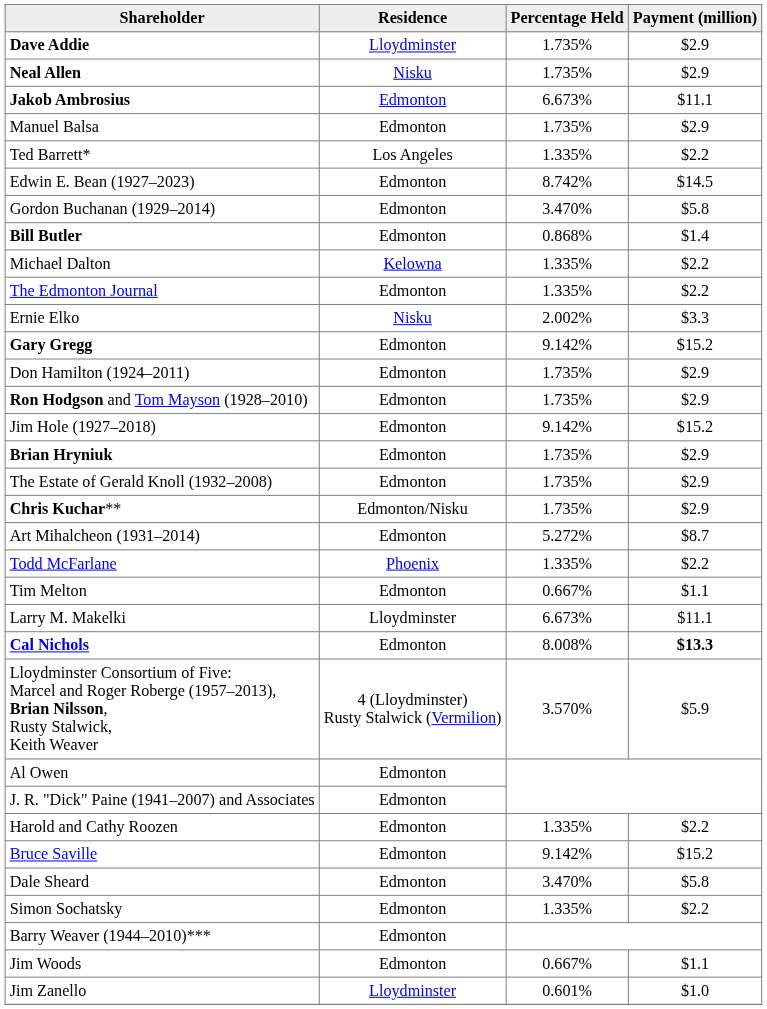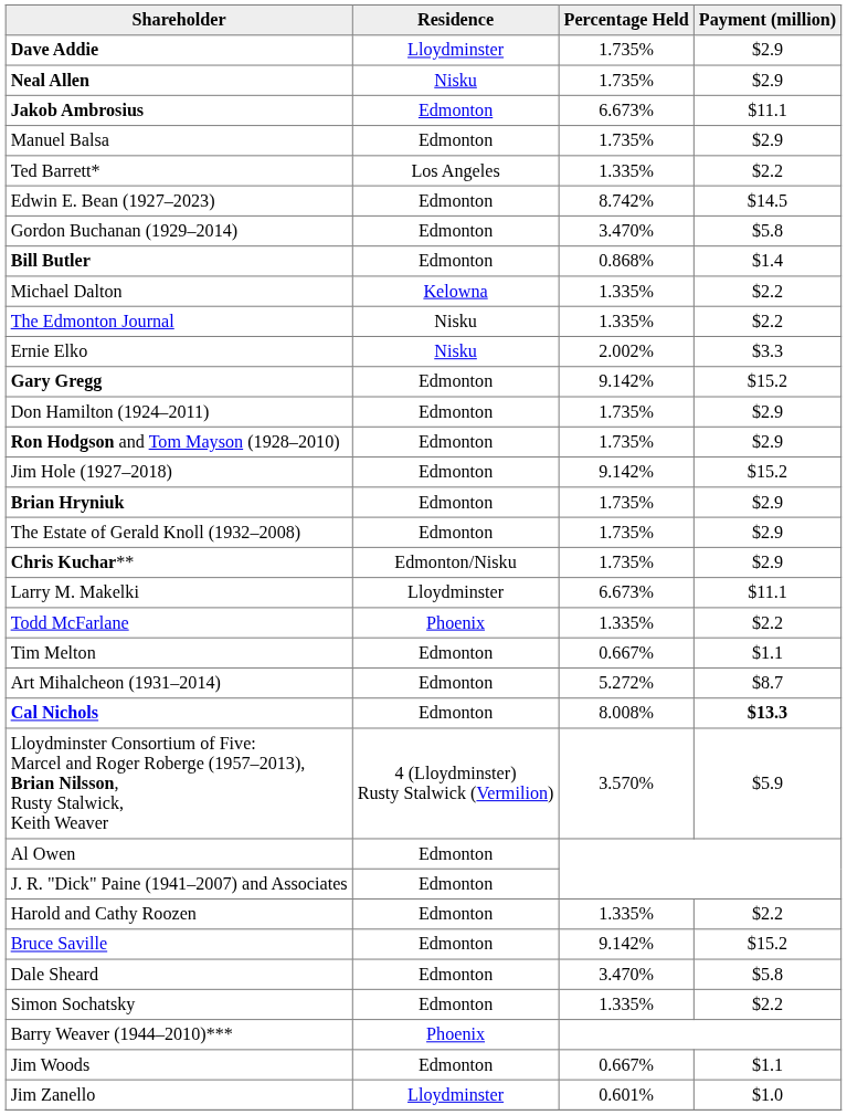 <table align=center border=1 cellspacing=1 cellpadding=4 style="border-collapse:collapse; text-align:center; line-height:normal">
 <tr bgcolor=#eeeeee>
 <th>Shareholder</th>
 <th>Residence</th>
 <th>Percentage Held</th>
 <th>Payment (million)</th>
 </tr>
 <tr>
 <td align="left"><strong>Dave Addie</strong></td>
 <td><a href='#'>Lloydminster</a></td>
 <td>1.735%</td>
 <td>$2.9</td>
 </tr>
 <tr>
 <td align="left"><strong>Neal Allen</strong></td>
 <td><a href='#'>Nisku</a></td>
 <td>1.735%</td>
 <td>$2.9</td>
 </tr>
 <tr>
 <td align="left"><strong>Jakob Ambrosius</strong></td>
 <td><a href='#'>Edmonton</a></td>
 <td>6.673%</td>
 <td>$11.1</td>
 </tr>
 <tr>
 <td align="left">Manuel Balsa</td>
 <td>Edmonton</td>
 <td>1.735%</td>
 <td>$2.9</td>
 </tr>
 <tr>
 <td align="left">Ted Barrett*</td>
 <td>Los Angeles</td>
 <td>1.335%</td>
 <td>$2.2</td>
 </tr>
 <tr>
 <td align="left">Edwin E. Bean (1927–2023)</td>
 <td>Edmonton</td>
 <td>8.742%</td>
 <td>$14.5</td>
 </tr>
 <tr>
 <td align="left">Gordon Buchanan (1929–2014)</td>
 <td>Edmonton</td>
 <td>3.470%</td>
 <td>$5.8</td>
 </tr>
 <tr>
 <td align="left"><strong>Bill Butler</strong></td>
 <td>Edmonton</td>
 <td>0.868%</td>
 <td>$1.4</td>
 </tr>
 <tr>
 <td align="left">Michael Dalton</td>
 <td><a href='#'>Kelowna</a></td>
 <td>1.335%</td>
 <td>$2.2</td>
 </tr>
 <tr>
 <td align="left"><a href='#'>The Edmonton Journal</a></td>
-<td>Edmonton</td>
+<td>Nisku</td>
 <td>1.335%</td>
 <td>$2.2</td>
 </tr>
 <tr>
 <td align="left">Ernie Elko</td>
 <td><a href='#'>Nisku</a></td>
 <td>2.002%</td>
 <td>$3.3</td>
 </tr>
 <tr>
 <td align="left"><strong>Gary Gregg</strong></td>
 <td>Edmonton</td>
 <td>9.142%</td>
 <td>$15.2</td>
 </tr>
 <tr>
 <td align="left">Don Hamilton (1924–2011)</td>
 <td>Edmonton</td>
 <td>1.735%</td>
 <td>$2.9</td>
 </tr>
 <tr>
 <td align="left"><strong>Ron Hodgson</strong> and <a href='#'>Tom Mayson</a> (1928–2010)</td>
 <td>Edmonton</td>
 <td>1.735%</td>
 <td>$2.9</td>
 </tr>
 <tr>
 <td align="left">Jim Hole (1927–2018)</td>
 <td>Edmonton</td>
 <td>9.142%</td>
 <td>$15.2</td>
 </tr>
 <tr>
 <td align="left"><strong>Brian Hryniuk</strong></td>
 <td>Edmonton</td>
 <td>1.735%</td>
 <td>$2.9</td>
 </tr>
 <tr>
 <td align="left">The Estate of Gerald Knoll (1932–2008)</td>
 <td>Edmonton</td>
 <td>1.735%</td>
 <td>$2.9</td>
 </tr>
 <tr>
 <td align="left"><strong>Chris Kuchar</strong>**</td>
 <td>Edmonton/Nisku</td>
 <td>1.735%</td>
 <td>$2.9</td>
 </tr>
 <tr>
-<td align="left">Art Mihalcheon (1931–2014)</td>
-<td>Edmonton</td>
-<td>5.272%</td>
-<td>$8.7</td>
+<td align="left">Larry M. Makelki</td>
+<td>Lloydminster</td>
+<td>6.673%</td>
+<td>$11.1</td>
 </tr>
 <tr>
 <td align="left"><a href='#'>Todd McFarlane</a></td>
 <td><a href='#'>Phoenix</a></td>
 <td>1.335%</td>
 <td>$2.2</td>
 </tr>
 <tr>
 <td align="left">Tim Melton</td>
 <td>Edmonton</td>
 <td>0.667%</td>
 <td>$1.1</td>
 </tr>
 <tr>
-<td align="left">Larry M. Makelki</td>
-<td>Lloydminster</td>
-<td>6.673%</td>
-<td>$11.1</td>
+<td align="left">Art Mihalcheon (1931–2014)</td>
+<td>Edmonton</td>
+<td>5.272%</td>
+<td>$8.7</td>
 </tr>
 <tr>
 <td align="left"><strong><a href='#'>Cal Nichols</a></strong></td>
 <td>Edmonton</td>
 <td>8.008%</td>
 <td><strong>$13.3</strong></td>
 </tr>
 <tr>
 <td align="left">Lloydminster Consortium of Five:<br>Marcel and Roger Roberge (1957–2013), <br> <strong>Brian Nilsson</strong>, <br> Rusty Stalwick, <br> Keith Weaver</td>
 <td>4 (Lloydminster)<br>Rusty Stalwick (<a href='#'>Vermilion</a>)</td>
 <td>3.570%</td>
 <td>$5.9</td>
 </tr>
 <tr>
 <td align="left">Al Owen</td>
 <td>Edmonton</td>
 </tr>
 <tr>
 <td align="left">J. R. "Dick" Paine (1941–2007) and Associates</td>
 <td>Edmonton</td>
 </tr>
 <tr>
 <td align="left">Harold and Cathy Roozen</td>
 <td>Edmonton</td>
 <td>1.335%</td>
 <td>$2.2</td>
 </tr>
 <tr>
 <td align="left"><a href='#'>Bruce Saville</a></td>
 <td>Edmonton</td>
 <td>9.142%</td>
 <td>$15.2</td>
 </tr>
 <tr>
 <td align="left">Dale Sheard</td>
 <td>Edmonton</td>
 <td>3.470%</td>
 <td>$5.8</td>
 </tr>
 <tr>
 <td align="left">Simon Sochatsky</td>
 <td>Edmonton</td>
 <td>1.335%</td>
 <td>$2.2</td>
 </tr>
 <tr>
 <td align="left">Barry Weaver (1944–2010)***</td>
-<td>Edmonton</td>
+<td><a href='#'>Phoenix</a></td>
 </tr>
 <tr>
 <td align="left">Jim Woods</td>
 <td>Edmonton</td>
 <td>0.667%</td>
 <td>$1.1</td>
 </tr>
 <tr>
 <td align="left">Jim Zanello</td>
 <td><a href='#'>Lloydminster</a></td>
 <td>0.601%</td>
 <td>$1.0</td>
 </tr>
 <tr>
 </tr>
 </table>
